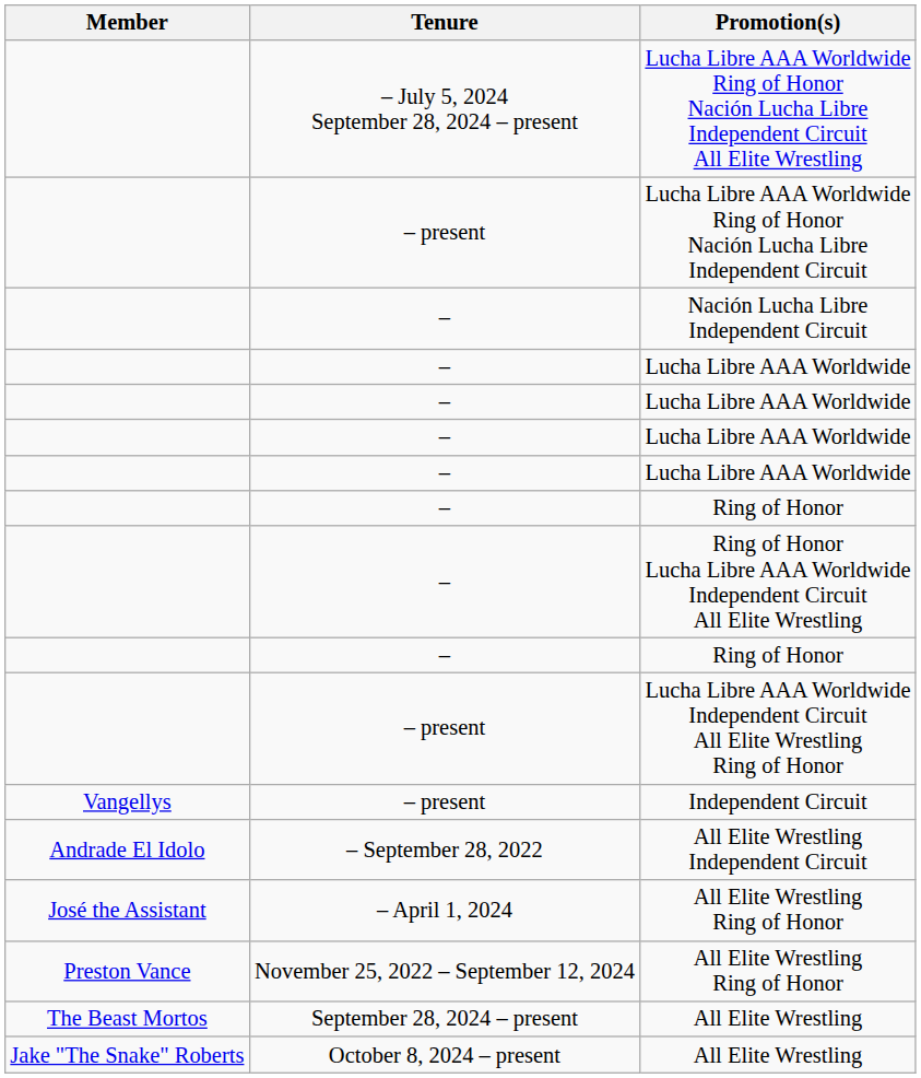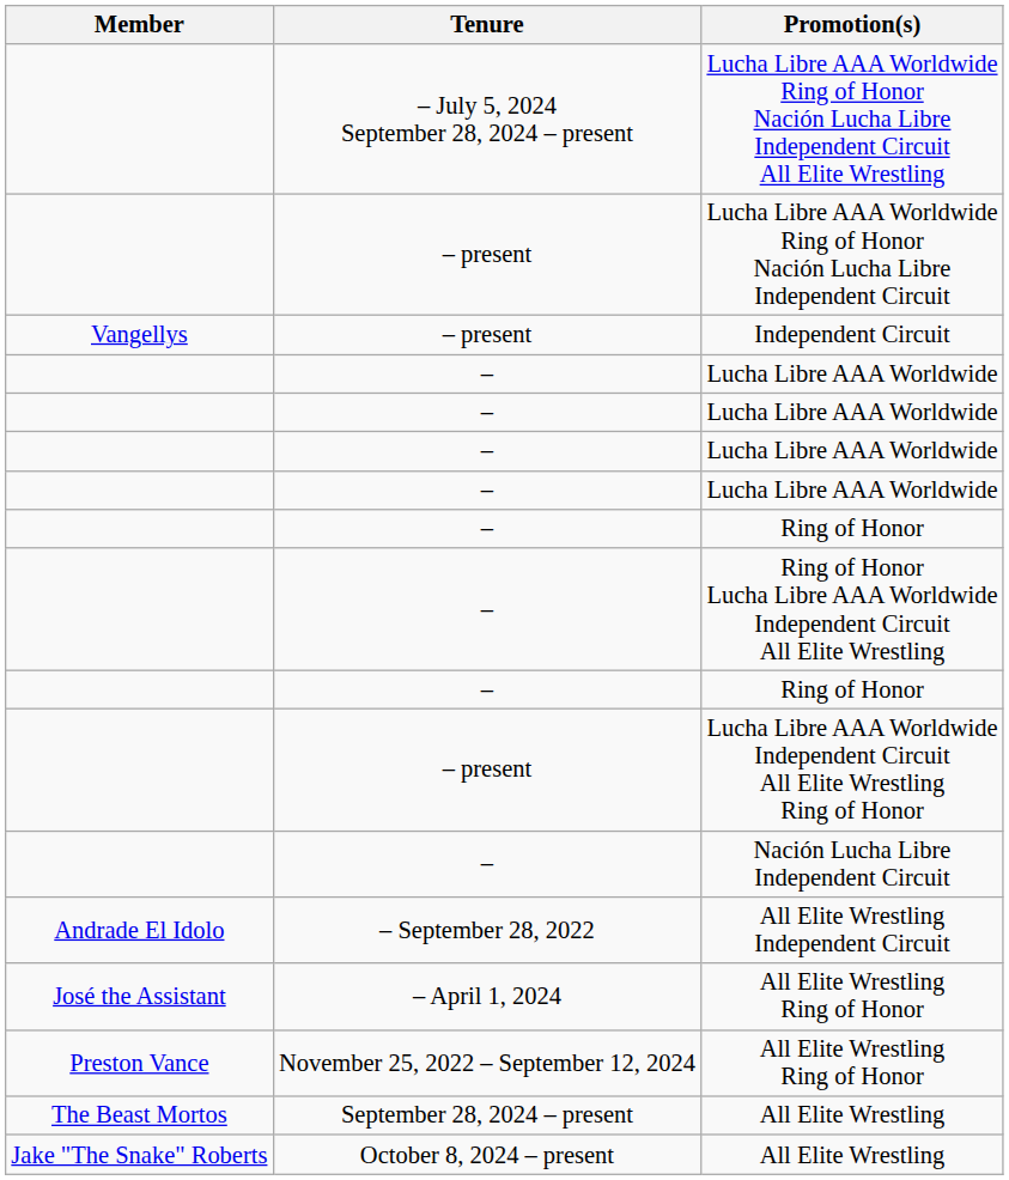 <table class="wikitable sortable" style="text-align:center;">
 <tr>
 <th>Member</th>
 <th>Tenure</th>
 <th>Promotion(s)</th>
 </tr>
 <tr>
 <td></td>
 <td> – July 5, 2024 <br>September 28, 2024 – present</td>
 <td><a href='#'>Lucha Libre AAA Worldwide</a><br><a href='#'>Ring of Honor</a><br><a href='#'>Nación Lucha Libre</a><br><a href='#'>Independent Circuit</a><br><a href='#'>All Elite Wrestling</a></td>
 </tr>
 <tr>
 <td></td>
 <td> – present</td>
 <td>Lucha Libre AAA Worldwide<br>Ring of Honor<br>Nación Lucha Libre<br>Independent Circuit</td>
 </tr>
 <tr>
-<td></td>
-<td> – </td>
-<td>Nación Lucha Libre<br>Independent Circuit</td>
+<td><a href='#'>Vangellys</a></td>
+<td> – present</td>
+<td>Independent Circuit</td>
 </tr>
 <tr>
 <td></td>
 <td> – </td>
 <td>Lucha Libre AAA Worldwide</td>
 </tr>
 <tr>
 <td></td>
 <td> – </td>
 <td>Lucha Libre AAA Worldwide</td>
 </tr>
 <tr>
 <td></td>
 <td> – </td>
 <td>Lucha Libre AAA Worldwide</td>
 </tr>
 <tr>
 <td></td>
 <td> – </td>
 <td>Lucha Libre AAA Worldwide</td>
 </tr>
 <tr>
 <td></td>
 <td> – </td>
 <td>Ring of Honor</td>
 </tr>
 <tr>
 <td></td>
 <td> – </td>
 <td>Ring of Honor<br>Lucha Libre AAA Worldwide<br>Independent Circuit<br>All Elite Wrestling</td>
 </tr>
 <tr>
 <td></td>
 <td> – </td>
 <td>Ring of Honor</td>
 </tr>
 <tr>
 <td></td>
 <td> – present</td>
 <td>Lucha Libre AAA Worldwide<br>Independent Circuit<br>All Elite Wrestling<br>Ring of Honor</td>
 </tr>
 <tr>
-<td><a href='#'>Vangellys</a></td>
-<td> – present</td>
-<td>Independent Circuit</td>
+<td></td>
+<td> – </td>
+<td>Nación Lucha Libre<br>Independent Circuit</td>
 </tr>
 <tr>
 <td><a href='#'>Andrade El Idolo</a></td>
 <td> – September 28, 2022</td>
 <td>All Elite Wrestling<br>Independent Circuit</td>
 </tr>
 <tr>
 <td><a href='#'>José the Assistant</a></td>
 <td> – April 1, 2024</td>
 <td>All Elite Wrestling<br>Ring of Honor</td>
 </tr>
 <tr>
 <td><a href='#'>Preston Vance</a></td>
 <td>November 25, 2022 – September 12, 2024</td>
 <td>All Elite Wrestling<br>Ring of Honor</td>
 </tr>
 <tr>
 <td><a href='#'>The Beast Mortos</a></td>
 <td>September 28, 2024 – present</td>
 <td>All Elite Wrestling</td>
 </tr>
 <tr>
 <td><a href='#'>Jake "The Snake" Roberts</a></td>
 <td>October 8, 2024 – present</td>
 <td>All Elite Wrestling</td>
 </tr>
 </table>
